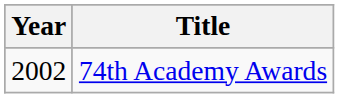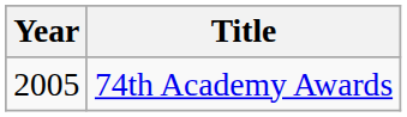 <table class="wikitable">
 <tr>
 <th>Year</th>
 <th>Title</th>
 </tr>
 <tr>
-<td>2002</td>
+<td>2005</td>
 <td><a href='#'>74th Academy Awards</a></td>
 </tr>
 </table>
